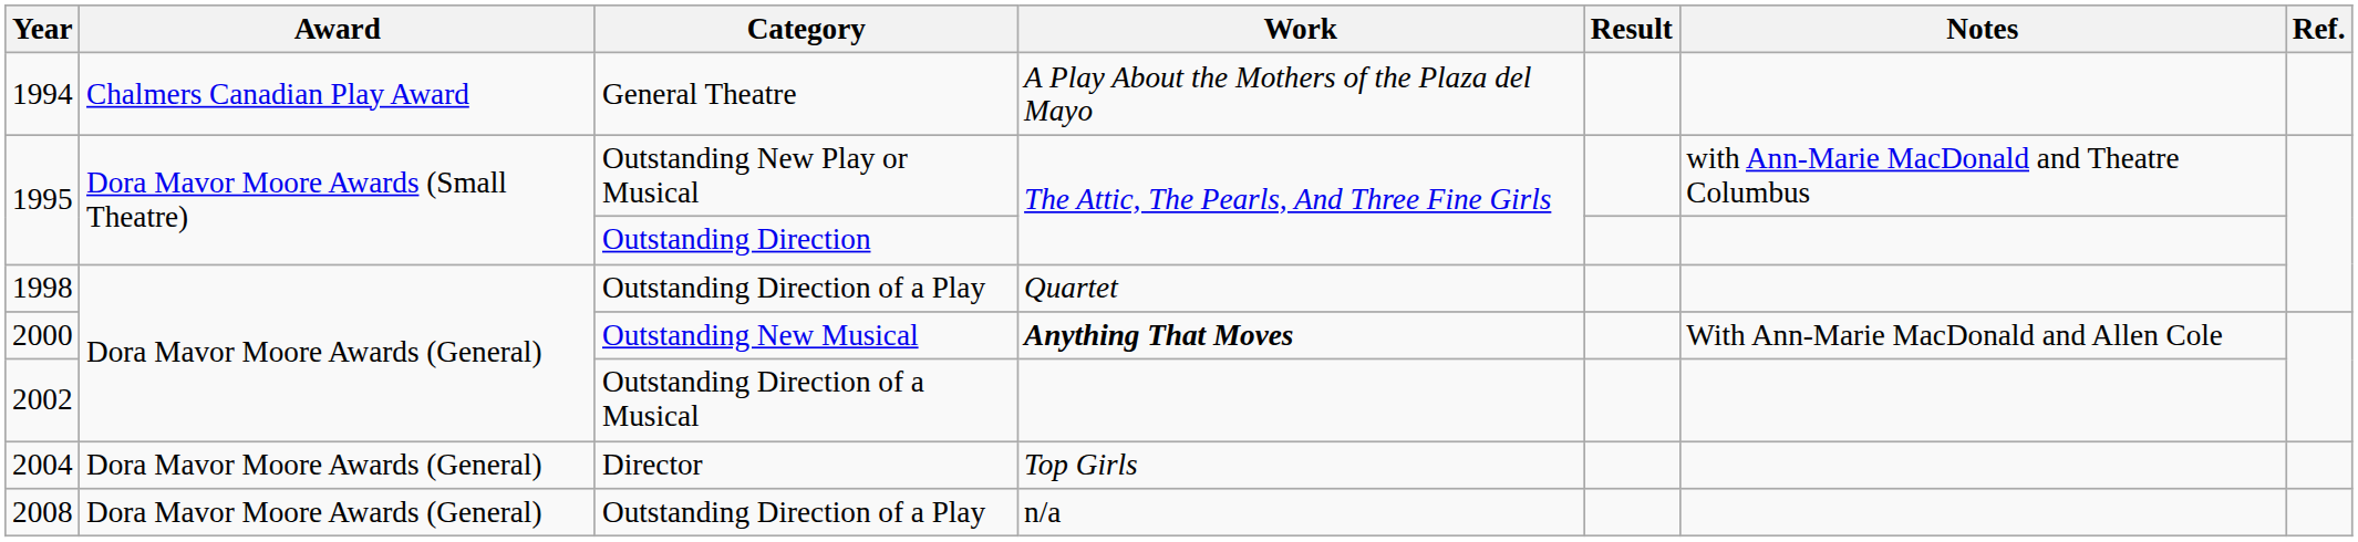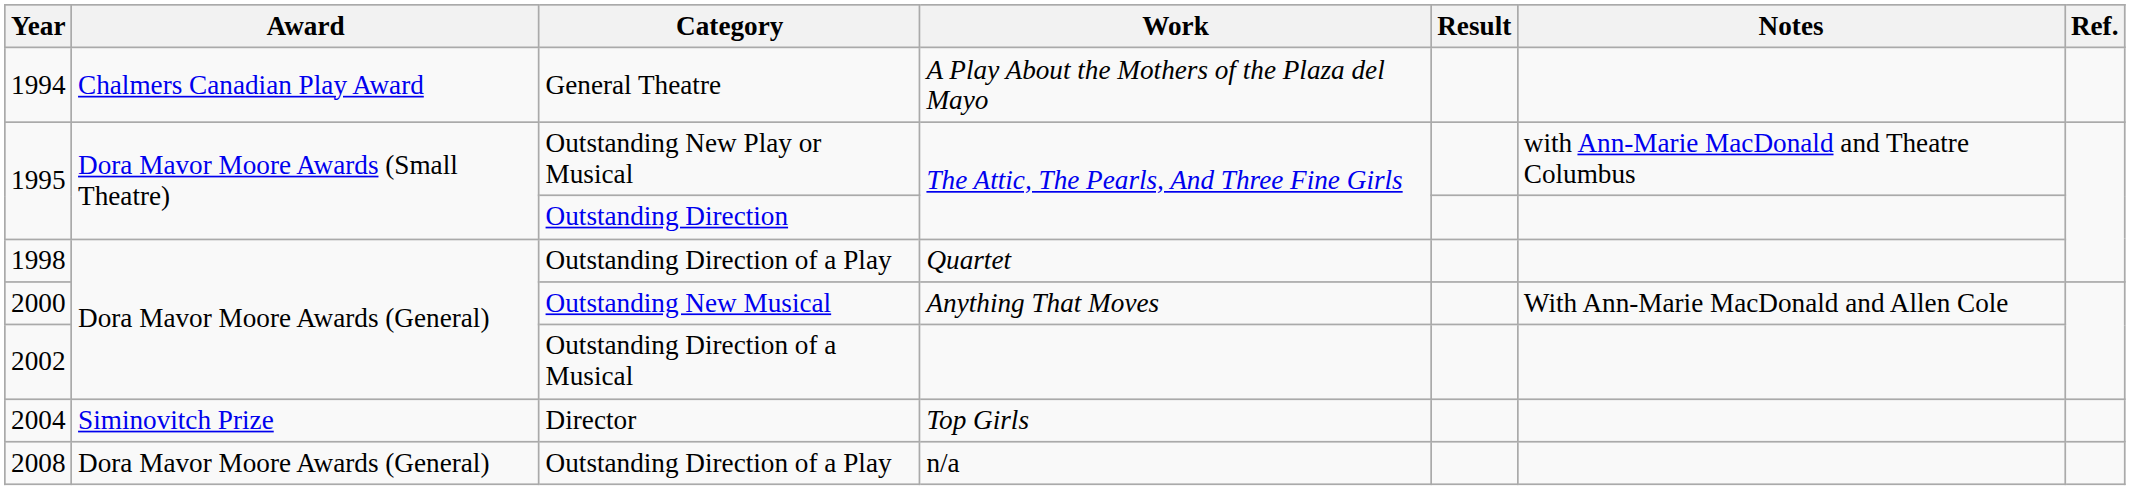 <table class="wikitable">
 <tr>
 <th>Year</th>
 <th>Award</th>
 <th>Category</th>
 <th>Work</th>
 <th>Result</th>
 <th>Notes</th>
 <th>Ref.</th>
 </tr>
 <tr>
 <td>1994</td>
 <td><a href='#'>Chalmers Canadian Play Award</a></td>
 <td>General Theatre</td>
 <td><em>A Play About the Mothers of the Plaza del Mayo</em></td>
 <td></td>
 <td></td>
 <td></td>
 </tr>
 <tr>
 <td rowspan="2">1995</td>
 <td rowspan="2"><a href='#'>Dora Mavor Moore Awards</a> (Small Theatre)</td>
 <td>Outstanding New Play or Musical</td>
 <td rowspan="2"><em><a href='#'>The Attic, The Pearls, And Three Fine Girls</a></em></td>
 <td></td>
 <td>with <a href='#'>Ann-Marie MacDonald</a> and Theatre Columbus</td>
 <td rowspan="3"></td>
 </tr>
 <tr>
 <td><a href='#'>Outstanding Direction</a></td>
 <td></td>
 <td></td>
 </tr>
 <tr>
 <td>1998</td>
 <td rowspan="3">Dora Mavor Moore Awards (General)</td>
 <td>Outstanding Direction of a Play</td>
 <td><em>Quartet</em></td>
 <td></td>
 <td></td>
 </tr>
 <tr>
 <td>2000</td>
 <td><a href='#'>Outstanding New Musical</a></td>
-<td><strong><em>Anything That Moves</em></strong></td>
+<td><em>Anything That Moves</em></td>
 <td></td>
 <td>With Ann-Marie MacDonald and Allen Cole</td>
 <td rowspan="2"></td>
 </tr>
 <tr>
 <td>2002</td>
 <td>Outstanding Direction of a Musical</td>
 <td></td>
 <td></td>
 <td></td>
 </tr>
 <tr>
 <td>2004</td>
-<td>Dora Mavor Moore Awards (General)</td>
+<td><a href='#'>Siminovitch Prize</a></td>
 <td>Director</td>
 <td><em>Top Girls</em></td>
 <td></td>
 <td></td>
 <td></td>
 </tr>
 <tr>
 <td>2008</td>
 <td>Dora Mavor Moore Awards (General)</td>
 <td>Outstanding Direction of a Play</td>
 <td>n/a</td>
 <td></td>
 <td></td>
 <td></td>
 </tr>
 </table>
